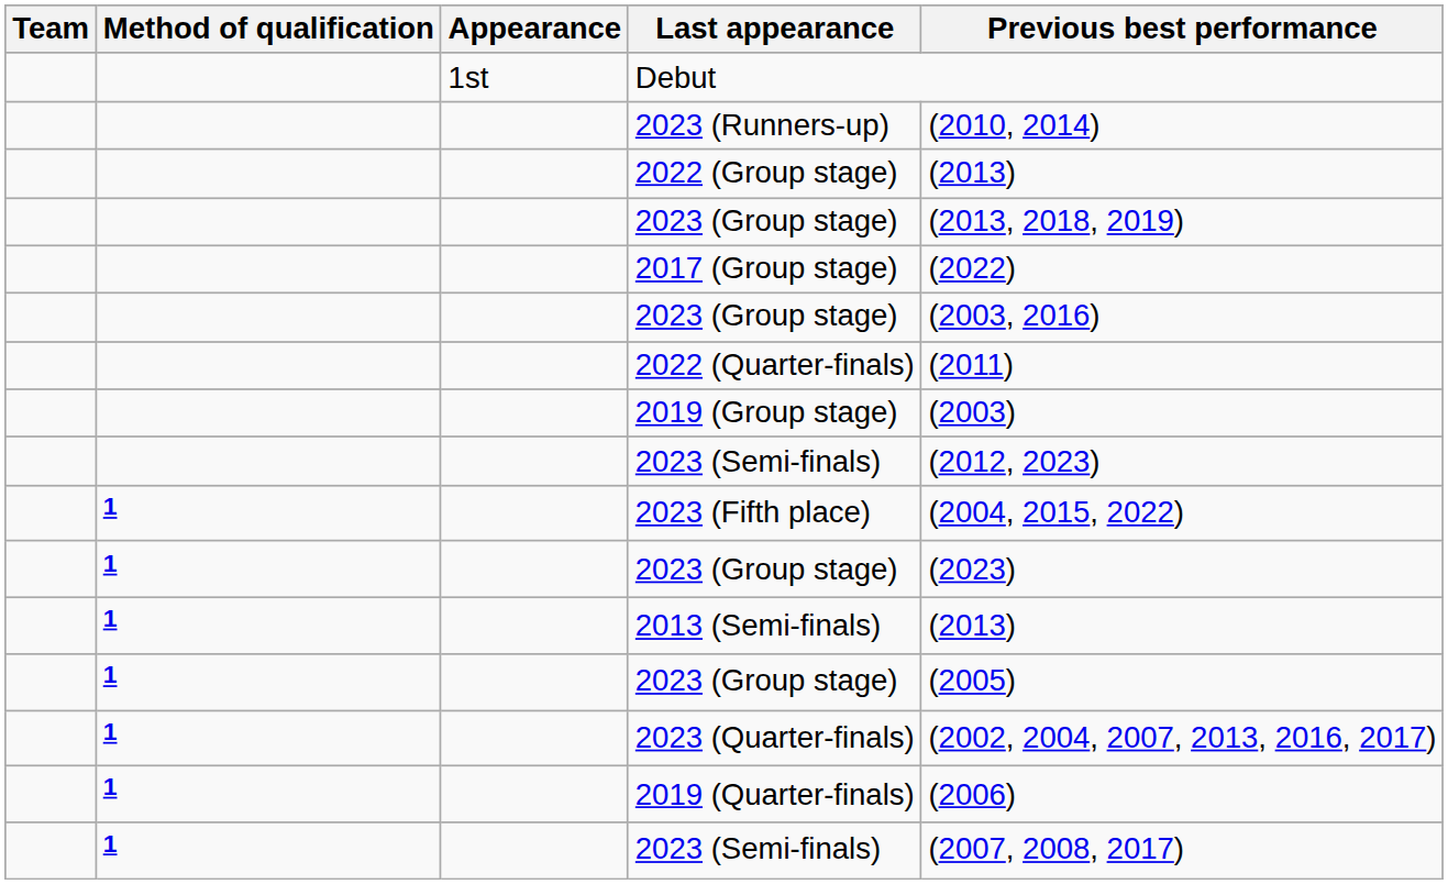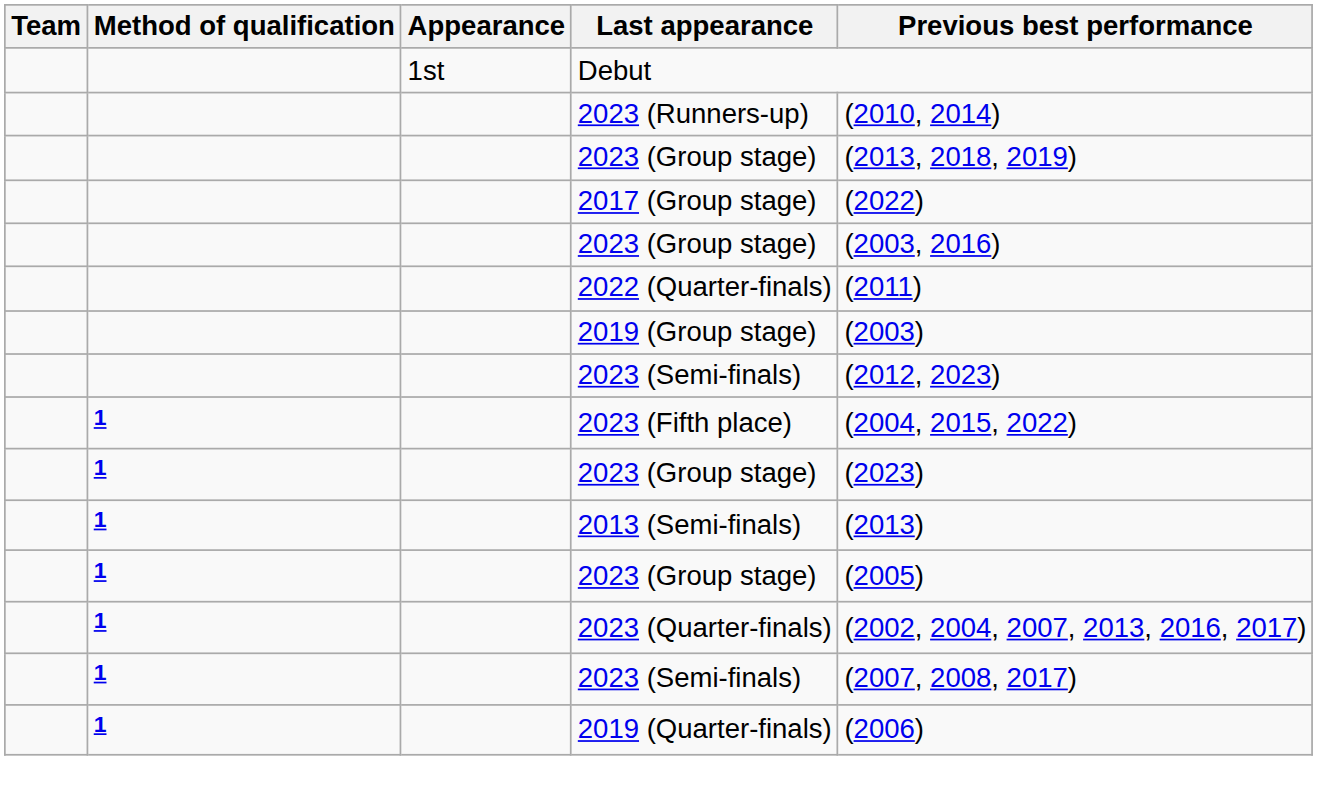 <table class="wikitable sortable">
 <tr>
 <th>Team</th>
 <th>Method of qualification</th>
 <th data-sort-type="number">Appearance</th>
 <th>Last appearance</th>
 <th>Previous best performance</th>
 </tr>
 <tr>
 <td></td>
 <td></td>
 <td>1st</td>
 <td colspan="2">Debut</td>
 </tr>
 <tr>
 <td></td>
 <td></td>
 <td></td>
 <td><a href='#'>2023</a> (Runners-up)</td>
 <td><strong></strong> (<a href='#'>2010</a>, <a href='#'>2014</a>)</td>
-</tr>
-<tr>
-<td></td>
-<td></td>
-<td></td>
-<td><a href='#'>2022</a> (Group stage)</td>
-<td> (<a href='#'>2013</a>)</td>
 </tr>
 <tr>
 <td></td>
 <td></td>
 <td></td>
 <td><a href='#'>2023</a> (Group stage)</td>
 <td> (<a href='#'>2013</a>, <a href='#'>2018</a>, <a href='#'>2019</a>)</td>
 </tr>
 <tr>
 <td></td>
 <td></td>
 <td></td>
 <td><a href='#'>2017</a> (Group stage)</td>
 <td> (<a href='#'>2022</a>)</td>
 </tr>
 <tr>
 <td></td>
 <td></td>
 <td></td>
 <td><a href='#'>2023</a> (Group stage)</td>
 <td><strong></strong> (<a href='#'>2003</a>, <a href='#'>2016</a>)</td>
 </tr>
 <tr>
 <td></td>
 <td></td>
 <td></td>
 <td><a href='#'>2022</a> (Quarter-finals)</td>
 <td> (<a href='#'>2011</a>)</td>
 </tr>
 <tr>
 <td></td>
 <td></td>
 <td></td>
 <td><a href='#'>2019</a> (Group stage)</td>
 <td> (<a href='#'>2003</a>)</td>
 </tr>
 <tr>
 <td></td>
 <td></td>
 <td></td>
 <td><a href='#'>2023</a> (Semi-finals)</td>
 <td> (<a href='#'>2012</a>, <a href='#'>2023</a>)</td>
 </tr>
 <tr>
 <td></td>
 <td><sup><strong><a href='#'>1</a></strong></sup></td>
 <td></td>
 <td><a href='#'>2023</a> (Fifth place)</td>
 <td><strong></strong> (<a href='#'>2004</a>, <a href='#'>2015</a>, <a href='#'>2022</a>)</td>
 </tr>
 <tr>
 <td></td>
 <td><sup><strong><a href='#'>1</a></strong></sup></td>
 <td></td>
 <td><a href='#'>2023</a> (Group stage)</td>
 <td> (<a href='#'>2023</a>)</td>
 </tr>
 <tr>
 <td></td>
 <td><sup><strong><a href='#'>1</a></strong></sup></td>
 <td></td>
 <td><a href='#'>2013</a> (Semi-finals)</td>
 <td> (<a href='#'>2013</a>)</td>
 </tr>
 <tr>
 <td></td>
 <td><sup><strong><a href='#'>1</a></strong></sup></td>
 <td></td>
 <td><a href='#'>2023</a> (Group stage)</td>
 <td> (<a href='#'>2005</a>)</td>
 </tr>
 <tr>
 <td></td>
 <td><sup><strong><a href='#'>1</a></strong></sup></td>
 <td></td>
 <td><a href='#'>2023</a> (Quarter-finals)</td>
 <td> (<a href='#'>2002</a>, <a href='#'>2004</a>, <a href='#'>2007</a>, <a href='#'>2013</a>, <a href='#'>2016</a>, <a href='#'>2017</a>)</td>
 </tr>
 <tr>
 <td></td>
 <td><sup><strong><a href='#'>1</a></strong></sup></td>
 <td></td>
-<td><a href='#'>2019</a> (Quarter-finals)</td>
-<td> (<a href='#'>2006</a>)</td>
+<td><a href='#'>2023</a> (Semi-finals)</td>
+<td><strong></strong> (<a href='#'>2007</a>, <a href='#'>2008</a>, <a href='#'>2017</a>)</td>
 </tr>
 <tr>
 <td></td>
 <td><sup><strong><a href='#'>1</a></strong></sup></td>
 <td></td>
-<td><a href='#'>2023</a> (Semi-finals)</td>
-<td><strong></strong> (<a href='#'>2007</a>, <a href='#'>2008</a>, <a href='#'>2017</a>)</td>
+<td><a href='#'>2019</a> (Quarter-finals)</td>
+<td> (<a href='#'>2006</a>)</td>
 </tr>
 </table>
